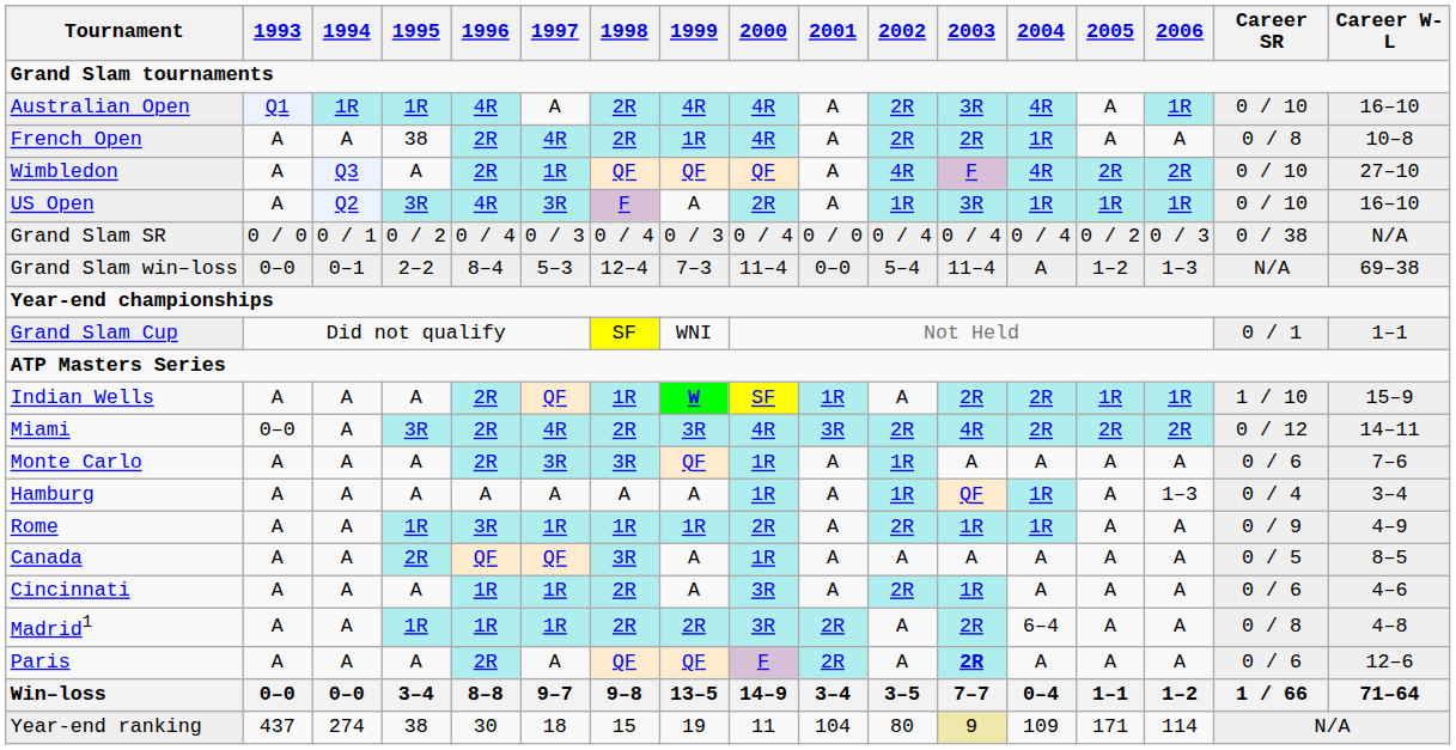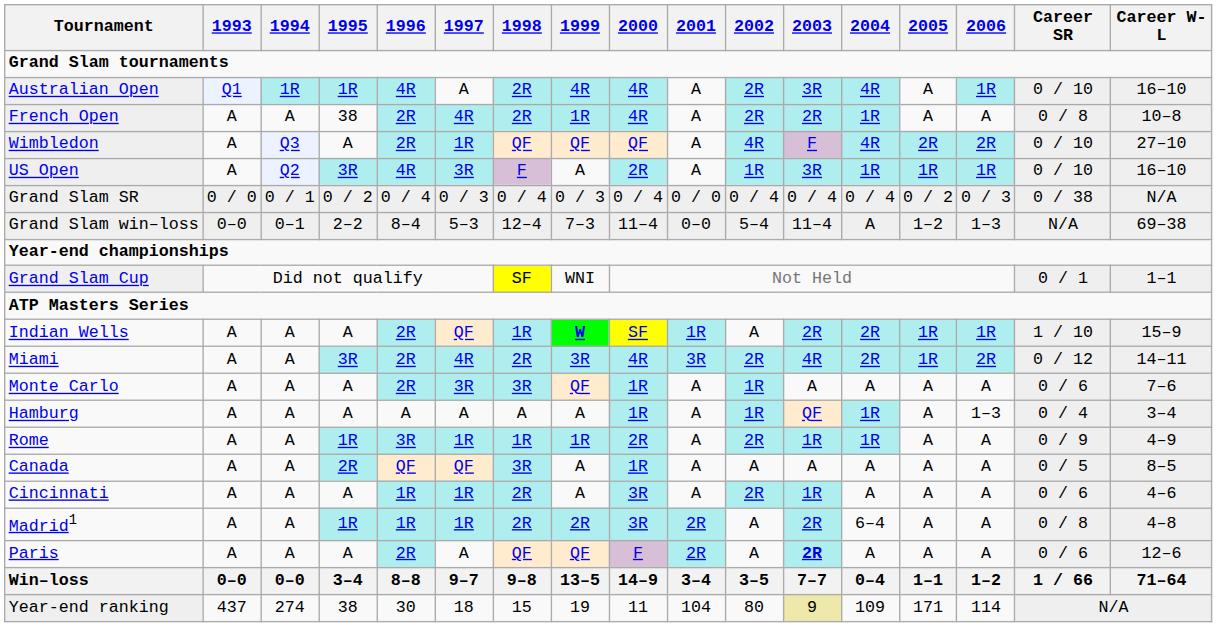 <table class="wikitable" style="font-size:95%;">
 <tr bgcolor="#efefef">
 <th>Tournament</th>
 <th><a href='#'>1993</a></th>
 <th><a href='#'>1994</a></th>
 <th><a href='#'>1995</a></th>
 <th><a href='#'>1996</a></th>
 <th><a href='#'>1997</a></th>
 <th><a href='#'>1998</a></th>
 <th><a href='#'>1999</a></th>
 <th><a href='#'>2000</a></th>
 <th><a href='#'>2001</a></th>
 <th><a href='#'>2002</a></th>
 <th><a href='#'>2003</a></th>
 <th><a href='#'>2004</a></th>
 <th><a href='#'>2005</a></th>
 <th><a href='#'>2006</a></th>
 <th width="65">Career SR</th>
 <th width="69">Career W-L</th>
 </tr>
 <tr>
 <td colspan="20"><strong>Grand Slam tournaments</strong></td>
 </tr>
 <tr>
 <td style="background:#EFEFEF;"><a href='#'>Australian Open</a></td>
 <td align="center" style="background:#ecf2ff;"><a href='#'>Q1</a></td>
 <td align="center" style="background:#afeeee;"><a href='#'>1R</a></td>
 <td align="center" style="background:#afeeee;"><a href='#'>1R</a></td>
 <td align="center" style="background:#afeeee;"><a href='#'>4R</a></td>
 <td align="center">A</td>
 <td align="center" style="background:#afeeee;"><a href='#'>2R</a></td>
 <td align="center" style="background:#afeeee;"><a href='#'>4R</a></td>
 <td align="center" style="background:#afeeee;"><a href='#'>4R</a></td>
 <td align="center">A</td>
 <td align="center" style="background:#afeeee;"><a href='#'>2R</a></td>
 <td align="center" style="background:#afeeee;"><a href='#'>3R</a></td>
 <td align="center" style="background:#afeeee;"><a href='#'>4R</a></td>
 <td align="center">A</td>
 <td align="center" style="background:#afeeee;"><a href='#'>1R</a></td>
 <td align="center" style="background:#EFEFEF;">0 / 10</td>
 <td align="center" style="background:#EFEFEF;">16–10</td>
 </tr>
 <tr>
 <td style="background:#EFEFEF;"><a href='#'>French Open</a></td>
 <td align="center">A</td>
 <td align="center">A</td>
 <td align="center">38</td>
 <td align="center" style="background:#afeeee;"><a href='#'>2R</a></td>
 <td align="center" style="background:#afeeee;"><a href='#'>4R</a></td>
 <td align="center" style="background:#afeeee;"><a href='#'>2R</a></td>
 <td align="center" style="background:#afeeee;"><a href='#'>1R</a></td>
 <td align="center" style="background:#afeeee;"><a href='#'>4R</a></td>
 <td align="center">A</td>
 <td align="center" style="background:#afeeee;"><a href='#'>2R</a></td>
 <td align="center" style="background:#afeeee;"><a href='#'>2R</a></td>
 <td align="center" style="background:#afeeee;"><a href='#'>1R</a></td>
 <td align="center">A</td>
 <td align="center">A</td>
 <td align="center" style="background:#EFEFEF;">0 / 8</td>
 <td align="center" style="background:#EFEFEF;">10–8</td>
 </tr>
 <tr>
 <td style="background:#EFEFEF;"><a href='#'>Wimbledon</a></td>
 <td align="center">A</td>
 <td align="center" style="background:#ecf2ff;"><a href='#'>Q3</a></td>
 <td align="center">A</td>
 <td align="center" style="background:#afeeee;"><a href='#'>2R</a></td>
 <td align="center" style="background:#afeeee;"><a href='#'>1R</a></td>
 <td align="center" style="background:#ffebcd;"><a href='#'>QF</a></td>
 <td align="center" style="background:#ffebcd;"><a href='#'>QF</a></td>
 <td align="center" style="background:#ffebcd;"><a href='#'>QF</a></td>
 <td align="center">A</td>
 <td align="center" style="background:#afeeee;"><a href='#'>4R</a></td>
 <td align="center" style="background:#D8BFD8;"><a href='#'>F</a></td>
 <td align="center" style="background:#afeeee;"><a href='#'>4R</a></td>
 <td align="center" style="background:#afeeee;"><a href='#'>2R</a></td>
 <td align="center" style="background:#afeeee;"><a href='#'>2R</a></td>
 <td align="center" style="background:#EFEFEF;">0 / 10</td>
 <td align="center" style="background:#EFEFEF;">27–10</td>
 </tr>
 <tr>
 <td style="background:#EFEFEF;"><a href='#'>US Open</a></td>
 <td align="center">A</td>
 <td align="center" style="background:#ecf2ff;"><a href='#'>Q2</a></td>
 <td align="center" style="background:#afeeee;"><a href='#'>3R</a></td>
 <td align="center" style="background:#afeeee;"><a href='#'>4R</a></td>
 <td align="center" style="background:#afeeee;"><a href='#'>3R</a></td>
 <td align="center" style="background:#D8BFD8;"><a href='#'>F</a></td>
 <td align="center">A</td>
 <td align="center" style="background:#afeeee;"><a href='#'>2R</a></td>
 <td align="center">A</td>
 <td align="center" style="background:#afeeee;"><a href='#'>1R</a></td>
 <td align="center" style="background:#afeeee;"><a href='#'>3R</a></td>
 <td align="center" style="background:#afeeee;"><a href='#'>1R</a></td>
 <td align="center" style="background:#afeeee;"><a href='#'>1R</a></td>
 <td align="center" style="background:#afeeee;"><a href='#'>1R</a></td>
 <td align="center" style="background:#EFEFEF;">0 / 10</td>
 <td align="center" style="background:#EFEFEF;">16–10</td>
 </tr>
 <tr bgcolor=efefef>
 <td style="background:#EFEFEF;">Grand Slam SR</td>
 <td align="center" style="background:#EFEFEF;">0 / 0</td>
 <td align="center" style="background:#EFEFEF;">0 / 1</td>
 <td align="center" style="background:#EFEFEF;">0 / 2</td>
 <td align="center" style="background:#EFEFEF;">0 / 4</td>
 <td align="center" style="background:#EFEFEF;">0 / 3</td>
 <td align="center" style="background:#EFEFEF;">0 / 4</td>
 <td align="center" style="background:#EFEFEF;">0 / 3</td>
 <td align="center" style="background:#EFEFEF;">0 / 4</td>
 <td align="center" style="background:#EFEFEF;">0 / 0</td>
 <td align="center" style="background:#EFEFEF;">0 / 4</td>
 <td align="center" style="background:#EFEFEF;">0 / 4</td>
 <td align="center" style="background:#EFEFEF;">0 / 4</td>
 <td align="center" style="background:#EFEFEF;">0 / 2</td>
 <td align="center" style="background:#EFEFEF;">0 / 3</td>
 <td align="center" style="background:#EFEFEF;">0 / 38</td>
 <td align="center">N/A</td>
 </tr>
 <tr bgcolor=efefef>
 <td>Grand Slam win–loss</td>
 <td align="center">0–0</td>
 <td align="center">0–1</td>
 <td align="center">2–2</td>
 <td align="center">8–4</td>
 <td align="center">5–3</td>
 <td align="center">12–4</td>
 <td align="center">7–3</td>
 <td align="center">11–4</td>
 <td align="center">0–0</td>
 <td align="center">5–4</td>
 <td align="center">11–4</td>
 <td align="center">A</td>
 <td align="center">1–2</td>
 <td align="center">1–3</td>
 <td align="center">N/A</td>
 <td align="center">69–38</td>
 </tr>
 <tr>
 <td colspan="20"><strong>Year-end championships</strong></td>
 </tr>
 <tr>
 <td style="background:#EFEFEF;"><a href='#'>Grand Slam Cup</a></td>
 <td align="center" colspan="5">Did not qualify</td>
 <td align="center" style="background:yellow;">SF</td>
 <td align="center">WNI</td>
 <td align="center" colspan="7" style="color:#767676;">Not Held</td>
 <td align="center" style="background:#EFEFEF;">0 / 1</td>
 <td align="center" style="background:#EFEFEF;">1–1</td>
 </tr>
 <tr>
 <td colspan=20 align=left><strong>ATP Masters Series</strong></td>
 </tr>
 <tr>
 <td align=left><a href='#'>Indian Wells</a></td>
 <td align="center">A</td>
 <td align="center">A</td>
 <td align="center">A</td>
 <td align="center" style="background:#afeeee;"><a href='#'>2R</a></td>
 <td align="center" style="background:#ffebcd;"><a href='#'>QF</a></td>
 <td align="center" style="background:#afeeee;"><a href='#'>1R</a></td>
 <td align="center" style="background:#00FF00;"><a href='#'><strong>W</strong></a></td>
 <td align="center" style="background:#FFFF00;"><a href='#'>SF</a></td>
 <td align="center" style="background:#afeeee;"><a href='#'>1R</a></td>
 <td align="center">A</td>
 <td align="center" style="background:#afeeee;"><a href='#'>2R</a></td>
 <td align="center" style="background:#afeeee;"><a href='#'>2R</a></td>
 <td align="center" style="background:#afeeee;"><a href='#'>1R</a></td>
 <td align="center" style="background:#afeeee;"><a href='#'>1R</a></td>
 <td align="center" style="background:#EFEFEF;">1 / 10</td>
 <td align="center" style="background:#EFEFEF;">15–9</td>
 </tr>
 <tr>
 <td align=left><a href='#'>Miami</a></td>
-<td align="center">0–0</td>
+<td align="center">A</td>
 <td align="center">A</td>
 <td align="center" style="background:#afeeee;"><a href='#'>3R</a></td>
 <td align="center" style="background:#afeeee;"><a href='#'>2R</a></td>
 <td align="center" style="background:#afeeee;"><a href='#'>4R</a></td>
 <td align="center" style="background:#afeeee;"><a href='#'>2R</a></td>
 <td align="center" style="background:#afeeee;"><a href='#'>3R</a></td>
 <td align="center" style="background:#afeeee;"><a href='#'>4R</a></td>
 <td align="center" style="background:#afeeee;"><a href='#'>3R</a></td>
 <td align="center" style="background:#afeeee;"><a href='#'>2R</a></td>
 <td align="center" style="background:#afeeee;"><a href='#'>4R</a></td>
 <td align="center" style="background:#afeeee;"><a href='#'>2R</a></td>
-<td align="center" style="background:#afeeee;"><a href='#'>2R</a></td>
+<td align="center" style="background:#afeeee;"><a href='#'>1R</a></td>
 <td align="center" style="background:#afeeee;"><a href='#'>2R</a></td>
 <td align="center" style="background:#EFEFEF;">0 / 12</td>
 <td align="center" style="background:#EFEFEF;">14–11</td>
 </tr>
 <tr>
 <td align=left><a href='#'>Monte Carlo</a></td>
 <td align="center">A</td>
 <td align="center">A</td>
 <td align="center">A</td>
 <td align="center" style="background:#afeeee;"><a href='#'>2R</a></td>
 <td align="center" style="background:#afeeee;"><a href='#'>3R</a></td>
 <td align="center" style="background:#afeeee;"><a href='#'>3R</a></td>
 <td align="center" style="background:#ffebcd;"><a href='#'>QF</a></td>
 <td align="center" style="background:#afeeee;"><a href='#'>1R</a></td>
 <td align="center">A</td>
 <td align="center" style="background:#afeeee;"><a href='#'>1R</a></td>
 <td align="center">A</td>
 <td align="center">A</td>
 <td align="center">A</td>
 <td align="center">A</td>
 <td align="center" style="background:#EFEFEF;">0 / 6</td>
 <td align="center" style="background:#EFEFEF;">7–6</td>
 </tr>
 <tr>
 <td align=left><a href='#'>Hamburg</a></td>
 <td align="center">A</td>
 <td align="center">A</td>
 <td align="center">A</td>
 <td align="center">A</td>
 <td align="center">A</td>
 <td align="center">A</td>
 <td align="center">A</td>
 <td align="center" style="background:#afeeee;"><a href='#'>1R</a></td>
 <td align="center">A</td>
 <td align="center" style="background:#afeeee;"><a href='#'>1R</a></td>
 <td align="center" style="background:#ffebcd;"><a href='#'>QF</a></td>
 <td align="center" style="background:#afeeee;"><a href='#'>1R</a></td>
 <td align="center">A</td>
 <td align="center">1–3</td>
 <td align="center" style="background:#EFEFEF;">0 / 4</td>
 <td align="center" style="background:#EFEFEF;">3–4</td>
 </tr>
 <tr>
 <td align=left><a href='#'>Rome</a></td>
 <td align="center">A</td>
 <td align="center">A</td>
 <td align="center" style="background:#afeeee;"><a href='#'>1R</a></td>
 <td align="center" style="background:#afeeee;"><a href='#'>3R</a></td>
 <td align="center" style="background:#afeeee;"><a href='#'>1R</a></td>
 <td align="center" style="background:#afeeee;"><a href='#'>1R</a></td>
 <td align="center" style="background:#afeeee;"><a href='#'>1R</a></td>
 <td align="center" style="background:#afeeee;"><a href='#'>2R</a></td>
 <td align="center">A</td>
 <td align="center" style="background:#afeeee;"><a href='#'>2R</a></td>
 <td align="center" style="background:#afeeee;"><a href='#'>1R</a></td>
 <td align="center" style="background:#afeeee;"><a href='#'>1R</a></td>
 <td align="center">A</td>
 <td align="center">A</td>
 <td align="center" style="background:#EFEFEF;">0 / 9</td>
 <td align="center" style="background:#EFEFEF;">4–9</td>
 </tr>
 <tr>
 <td align=left><a href='#'>Canada</a></td>
 <td align="center">A</td>
 <td align="center">A</td>
 <td align="center" style="background:#afeeee;"><a href='#'>2R</a></td>
 <td align="center" style="background:#ffebcd;"><a href='#'>QF</a></td>
 <td align="center" style="background:#ffebcd;"><a href='#'>QF</a></td>
 <td align="center" style="background:#afeeee;"><a href='#'>3R</a></td>
 <td align="center">A</td>
 <td align="center" style="background:#afeeee;"><a href='#'>1R</a></td>
 <td align="center">A</td>
 <td align="center">A</td>
 <td align="center">A</td>
 <td align="center">A</td>
 <td align="center">A</td>
 <td align="center">A</td>
 <td align="center" style="background:#EFEFEF;">0 / 5</td>
 <td align="center" style="background:#EFEFEF;">8–5</td>
 </tr>
 <tr>
 <td align=left><a href='#'>Cincinnati</a></td>
 <td align="center">A</td>
 <td align="center">A</td>
 <td align="center">A</td>
 <td align="center" style="background:#afeeee;"><a href='#'>1R</a></td>
 <td align="center" style="background:#afeeee;"><a href='#'>1R</a></td>
 <td align="center" style="background:#afeeee;"><a href='#'>2R</a></td>
 <td align="center">A</td>
 <td align="center" style="background:#afeeee;"><a href='#'>3R</a></td>
 <td align="center">A</td>
 <td align="center" style="background:#afeeee;"><a href='#'>2R</a></td>
 <td align="center" style="background:#afeeee;"><a href='#'>1R</a></td>
 <td align="center">A</td>
 <td align="center">A</td>
 <td align="center">A</td>
 <td align="center" style="background:#EFEFEF;">0 / 6</td>
 <td align="center" style="background:#EFEFEF;">4–6</td>
 </tr>
 <tr>
 <td align=left><a href='#'>Madrid</a><sup>1</sup></td>
 <td align="center">A</td>
 <td align="center">A</td>
 <td align="center" style="background:#afeeee;"><a href='#'>1R</a></td>
 <td align="center" style="background:#afeeee;"><a href='#'>1R</a></td>
 <td align="center" style="background:#afeeee;"><a href='#'>1R</a></td>
 <td align="center" style="background:#afeeee;"><a href='#'>2R</a></td>
 <td align="center" style="background:#afeeee;"><a href='#'>2R</a></td>
 <td align="center" style="background:#afeeee;"><a href='#'>3R</a></td>
 <td align="center" style="background:#afeeee;"><a href='#'>2R</a></td>
 <td align="center">A</td>
 <td align="center" style="background:#afeeee;"><a href='#'>2R</a></td>
 <td align="center">6–4</td>
 <td align="center">A</td>
 <td align="center">A</td>
 <td align="center" style="background:#EFEFEF;">0 / 8</td>
 <td align="center" style="background:#EFEFEF;">4–8</td>
 </tr>
 <tr>
 <td align=left><a href='#'>Paris</a></td>
 <td align="center">A</td>
 <td align="center">A</td>
 <td align="center">A</td>
 <td align="center" style="background:#afeeee;"><a href='#'>2R</a></td>
 <td align="center">A</td>
 <td align="center" style="background:#ffebcd;"><a href='#'>QF</a></td>
 <td align="center" style="background:#ffebcd;"><a href='#'>QF</a></td>
 <td align="center" style="background:#D8BFD8;"><a href='#'>F</a></td>
 <td align="center" style="background:#afeeee;"><a href='#'>2R</a></td>
 <td align="center">A</td>
 <td align="center" style="background:#afeeee;"><strong><a href='#'>2R</a></strong></td>
 <td align="center">A</td>
 <td align="center">A</td>
 <td align="center">A</td>
 <td align="center" style="background:#EFEFEF;">0 / 6</td>
 <td align="center" style="background:#EFEFEF;">12–6</td>
 </tr>
 <tr>
 <th style=text-align:left>Win–loss</th>
 <th>0–0</th>
 <th>0–0</th>
 <th>3–4</th>
 <th>8–8</th>
 <th>9–7</th>
 <th>9–8</th>
 <th>13–5</th>
 <th>14–9</th>
 <th>3–4</th>
 <th>3–5</th>
 <th>7–7</th>
 <th>0–4</th>
 <th>1–1</th>
 <th>1–2</th>
 <th>1 / 66</th>
 <th>71–64</th>
 </tr>
 <tr>
 <td style="background:#EFEFEF;">Year-end ranking</td>
 <td align="center">437</td>
 <td align="center">274</td>
 <td align="center">38</td>
 <td align="center">30</td>
 <td align="center">18</td>
 <td align="center">15</td>
 <td align="center">19</td>
 <td align="center">11</td>
 <td align="center">104</td>
 <td align="center">80</td>
 <td align="center" style="background:#EEE8AA;">9</td>
 <td align="center">109</td>
 <td align="center">171</td>
 <td align="center">114</td>
 <td colspan=2 align="center" style="background:#EFEFEF;">N/A</td>
 </tr>
 </table>
